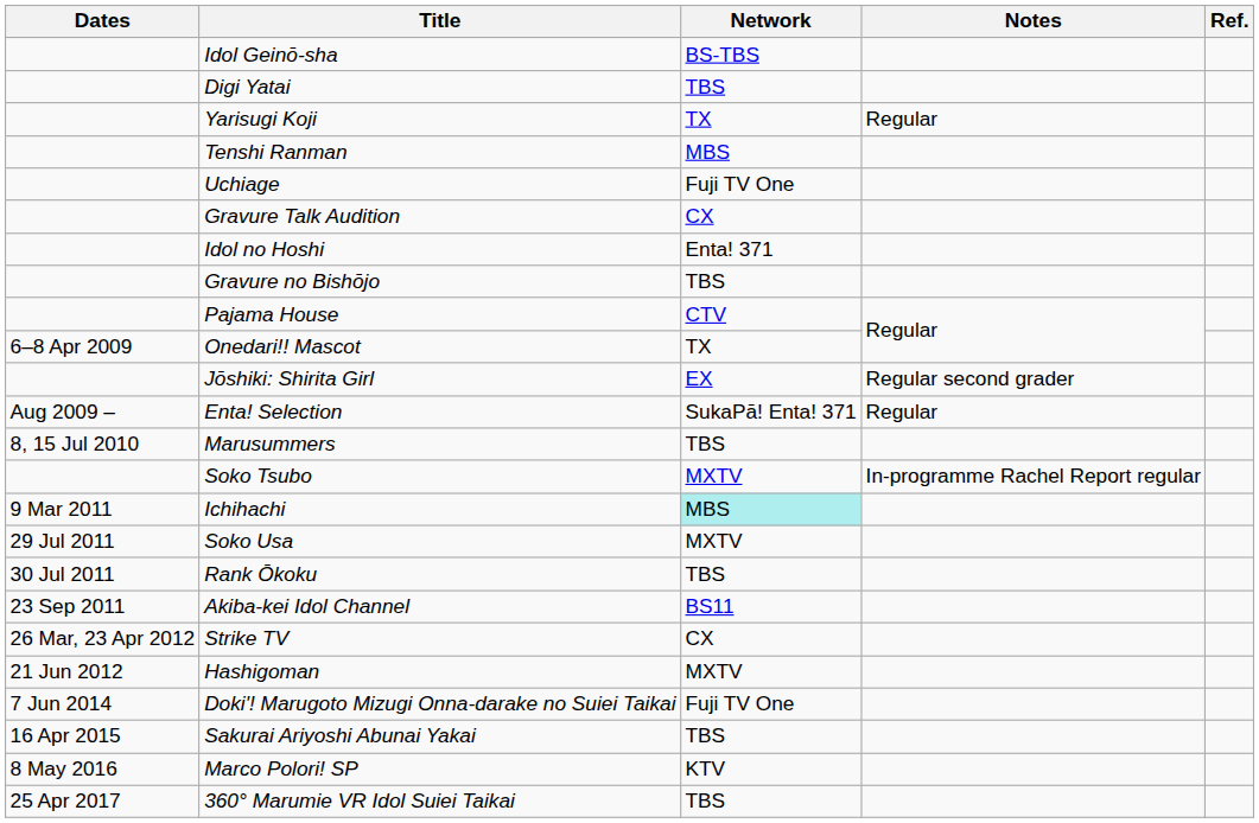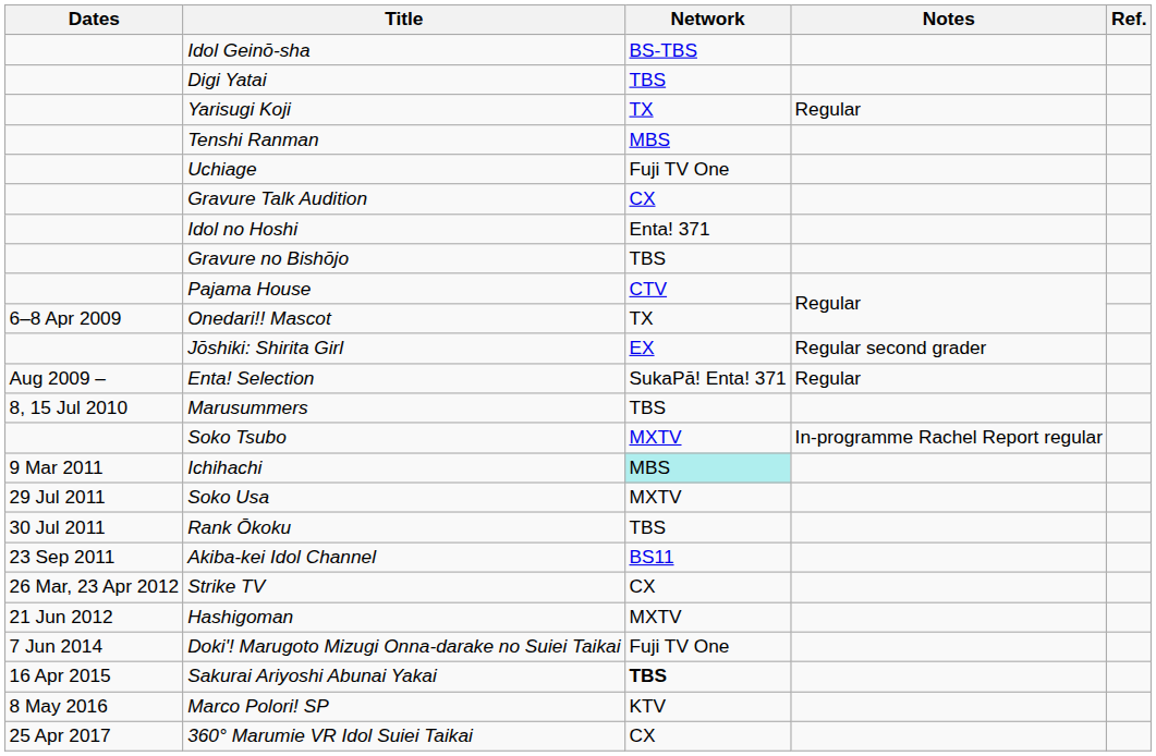 <table class="wikitable">
 <tr>
 <th>Dates</th>
 <th>Title</th>
 <th>Network</th>
 <th>Notes</th>
 <th>Ref.</th>
 </tr>
 <tr>
 <td></td>
 <td><em>Idol Geinō-sha</em></td>
 <td><a href='#'>BS-TBS</a></td>
 <td></td>
 <td></td>
 </tr>
 <tr>
 <td></td>
 <td><em>Digi Yatai</em></td>
 <td><a href='#'>TBS</a></td>
 <td></td>
 <td></td>
 </tr>
 <tr>
 <td></td>
 <td><em>Yarisugi Koji</em></td>
 <td><a href='#'>TX</a></td>
 <td>Regular</td>
 <td></td>
 </tr>
 <tr>
 <td></td>
 <td><em>Tenshi Ranman</em></td>
 <td><a href='#'>MBS</a></td>
 <td></td>
 <td></td>
 </tr>
 <tr>
 <td></td>
 <td><em>Uchiage</em></td>
 <td>Fuji TV One</td>
 <td></td>
 <td></td>
 </tr>
 <tr>
 <td></td>
 <td><em>Gravure Talk Audition</em></td>
 <td><a href='#'>CX</a></td>
 <td></td>
 <td></td>
 </tr>
 <tr>
 <td></td>
 <td><em>Idol no Hoshi</em></td>
 <td>Enta! 371</td>
 <td></td>
 <td></td>
 </tr>
 <tr>
 <td></td>
 <td><em>Gravure no Bishōjo</em></td>
 <td>TBS</td>
 <td></td>
 <td></td>
 </tr>
 <tr>
 <td></td>
 <td><em>Pajama House</em></td>
 <td><a href='#'>CTV</a></td>
 <td rowspan="2">Regular</td>
 <td></td>
 </tr>
 <tr>
 <td>6–8 Apr 2009</td>
 <td><em>Onedari!! Mascot</em></td>
 <td>TX</td>
 <td></td>
 </tr>
 <tr>
 <td></td>
 <td><em>Jōshiki: Shirita Girl</em></td>
 <td><a href='#'>EX</a></td>
 <td>Regular second grader</td>
 <td></td>
 </tr>
 <tr>
 <td>Aug 2009 –</td>
 <td><em>Enta! Selection</em></td>
 <td>SukaPā! Enta! 371</td>
 <td>Regular</td>
 <td></td>
 </tr>
 <tr>
 <td>8, 15 Jul 2010</td>
 <td><em>Marusummers</em></td>
 <td>TBS</td>
 <td></td>
 <td></td>
 </tr>
 <tr>
 <td></td>
 <td><em>Soko Tsubo</em></td>
 <td><a href='#'>MXTV</a></td>
 <td>In-programme Rachel Report regular</td>
 <td></td>
 </tr>
 <tr>
 <td>9 Mar 2011</td>
 <td><em>Ichihachi</em></td>
 <td style="background: paleturquoise;">MBS</td>
 <td></td>
 <td></td>
 </tr>
 <tr>
 <td>29 Jul 2011</td>
 <td><em>Soko Usa</em></td>
 <td>MXTV</td>
 <td></td>
 <td></td>
 </tr>
 <tr>
 <td>30 Jul 2011</td>
 <td><em>Rank Ōkoku</em></td>
 <td>TBS</td>
 <td></td>
 <td></td>
 </tr>
 <tr>
 <td>23 Sep 2011</td>
 <td><em>Akiba-kei Idol Channel</em></td>
 <td><a href='#'>BS11</a></td>
 <td></td>
 <td></td>
 </tr>
 <tr>
 <td>26 Mar, 23 Apr 2012</td>
 <td><em>Strike TV</em></td>
 <td>CX</td>
 <td></td>
 <td></td>
 </tr>
 <tr>
 <td>21 Jun 2012</td>
 <td><em>Hashigoman</em></td>
 <td>MXTV</td>
 <td></td>
 <td></td>
 </tr>
 <tr>
 <td>7 Jun 2014</td>
 <td><em>Doki'! Marugoto Mizugi Onna-darake no Suiei Taikai</em></td>
 <td>Fuji TV One</td>
 <td></td>
 <td></td>
 </tr>
 <tr>
 <td>16 Apr 2015</td>
 <td><em>Sakurai Ariyoshi Abunai Yakai</em></td>
-<td>TBS</td>
+<td><strong>TBS</strong></td>
 <td></td>
 <td></td>
 </tr>
 <tr>
 <td>8 May 2016</td>
 <td><em>Marco Polori! SP</em></td>
 <td>KTV</td>
 <td></td>
 <td></td>
 </tr>
 <tr>
 <td>25 Apr 2017</td>
 <td><em>360° Marumie VR Idol Suiei Taikai</em></td>
-<td>TBS</td>
+<td>CX</td>
 <td></td>
 <td></td>
 </tr>
 </table>
